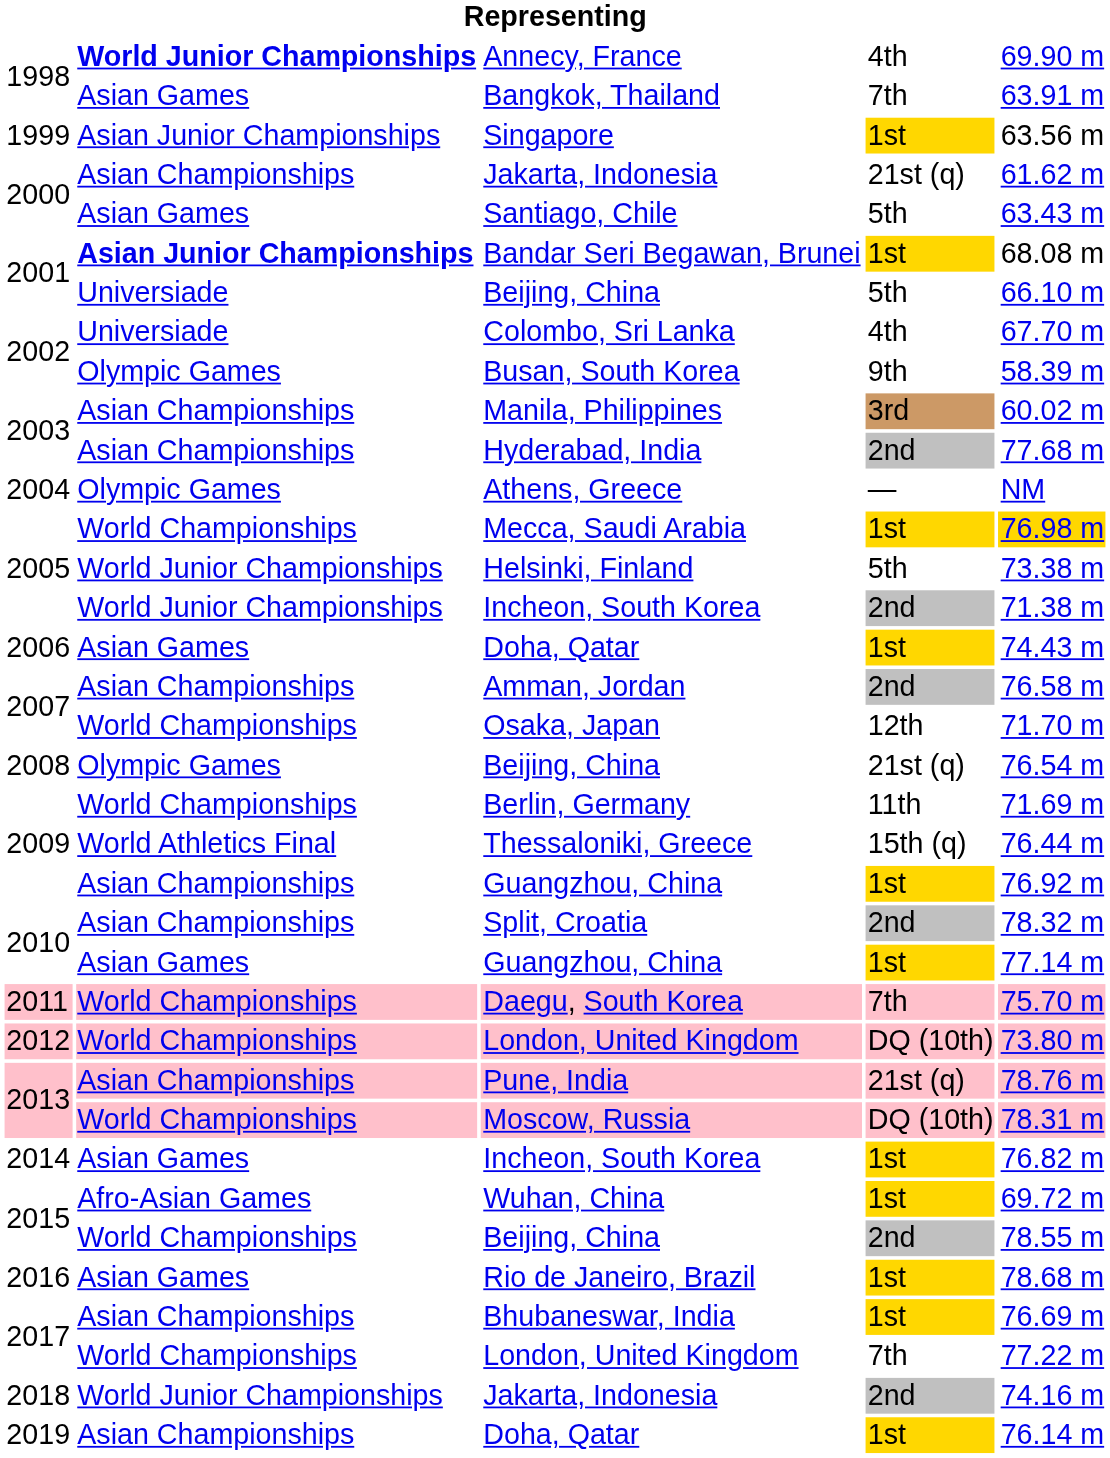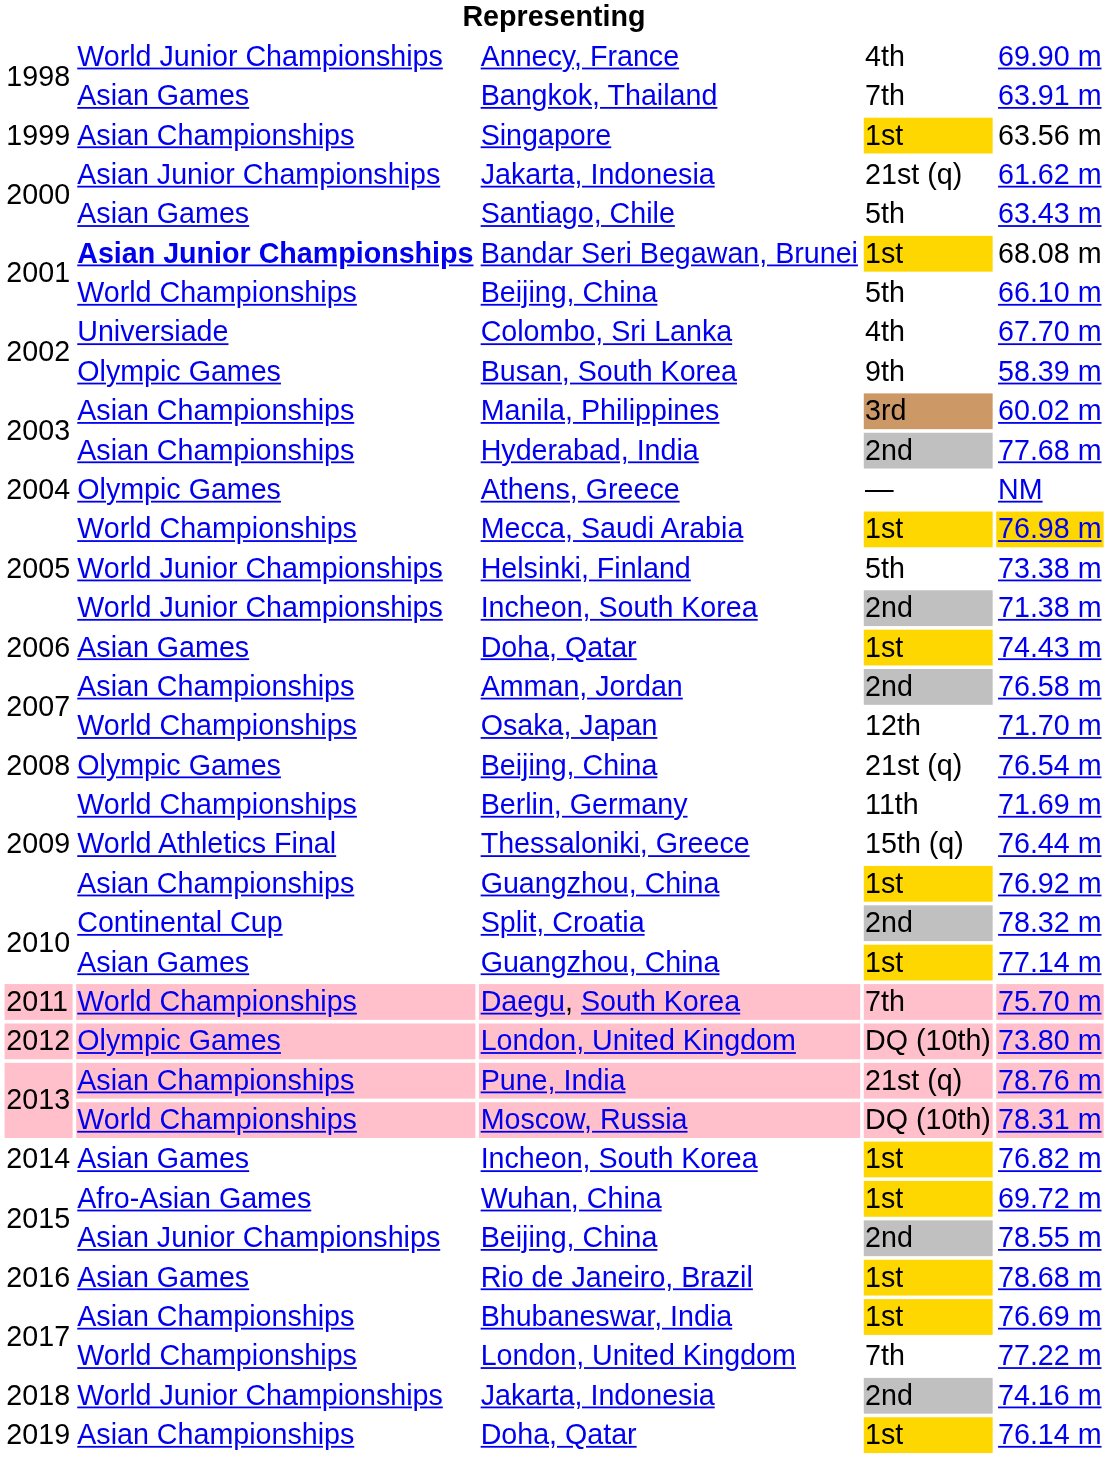 <table>
 <tr>
 <th colspan="5">Representing </th>
 </tr>
 <tr>
 <td rowspan=2>1998</td>
-<td><strong><a href='#'>World Junior Championships</a></strong></td>
+<td><a href='#'>World Junior Championships</a></td>
 <td><a href='#'>Annecy, France</a></td>
 <td>4th</td>
 <td><a href='#'>69.90 m</a></td>
 </tr>
 <tr>
 <td><a href='#'>Asian Games</a></td>
 <td><a href='#'>Bangkok, Thailand</a></td>
 <td>7th</td>
 <td><a href='#'>63.91 m</a></td>
 </tr>
 <tr>
 <td>1999</td>
-<td><a href='#'>Asian Junior Championships</a></td>
+<td><a href='#'>Asian Championships</a></td>
 <td><a href='#'>Singapore</a></td>
 <td bgcolor=gold>1st</td>
 <td>63.56 m</td>
 </tr>
 <tr>
 <td rowspan=2>2000</td>
-<td><a href='#'>Asian Championships</a></td>
+<td><a href='#'>Asian Junior Championships</a></td>
 <td><a href='#'>Jakarta, Indonesia</a></td>
 <td>21st (q)</td>
 <td><a href='#'>61.62 m</a></td>
 </tr>
 <tr>
 <td><a href='#'>Asian Games</a></td>
 <td><a href='#'>Santiago, Chile</a></td>
 <td>5th</td>
 <td><a href='#'>63.43 m</a></td>
 </tr>
 <tr>
 <td rowspan=2>2001</td>
 <td><strong><a href='#'>Asian Junior Championships</a></strong></td>
 <td><a href='#'>Bandar Seri Begawan, Brunei</a></td>
 <td bgcolor=gold>1st</td>
 <td>68.08 m</td>
 </tr>
 <tr>
-<td><a href='#'>Universiade</a></td>
+<td><a href='#'>World Championships</a></td>
 <td><a href='#'>Beijing, China</a></td>
 <td>5th</td>
 <td><a href='#'>66.10 m</a></td>
 </tr>
 <tr>
 <td rowspan=2>2002</td>
 <td><a href='#'>Universiade</a></td>
 <td><a href='#'>Colombo, Sri Lanka</a></td>
 <td>4th</td>
 <td><a href='#'>67.70 m</a></td>
 </tr>
 <tr>
 <td><a href='#'>Olympic Games</a></td>
 <td><a href='#'>Busan, South Korea</a></td>
 <td>9th</td>
 <td><a href='#'>58.39 m</a></td>
 </tr>
 <tr>
 <td rowspan=2>2003</td>
 <td><a href='#'>Asian Championships</a></td>
 <td><a href='#'>Manila, Philippines</a></td>
 <td bgcolor="cc9966">3rd</td>
 <td><a href='#'>60.02 m</a></td>
 </tr>
 <tr>
 <td><a href='#'>Asian Championships</a></td>
 <td><a href='#'>Hyderabad, India</a></td>
 <td bgcolor="silver">2nd</td>
 <td><a href='#'>77.68 m</a></td>
 </tr>
 <tr>
 <td>2004</td>
 <td><a href='#'>Olympic Games</a></td>
 <td><a href='#'>Athens, Greece</a></td>
 <td>—</td>
 <td><a href='#'>NM</a></td>
 </tr>
 <tr>
 <td rowspan=3>2005</td>
 <td><a href='#'>World Championships</a></td>
 <td><a href='#'>Mecca, Saudi Arabia</a></td>
 <td bgcolor="gold">1st</td>
 <td style="background: gold;"><a href='#'>76.98 m</a></td>
 </tr>
 <tr>
 <td><a href='#'>World Junior Championships</a></td>
 <td><a href='#'>Helsinki, Finland</a></td>
 <td>5th</td>
 <td><a href='#'>73.38 m</a></td>
 </tr>
 <tr>
 <td><a href='#'>World Junior Championships</a></td>
 <td><a href='#'>Incheon, South Korea</a></td>
 <td bgcolor="silver">2nd</td>
 <td><a href='#'>71.38 m</a></td>
 </tr>
 <tr>
 <td>2006</td>
 <td><a href='#'>Asian Games</a></td>
 <td><a href='#'>Doha, Qatar</a></td>
 <td bgcolor="gold">1st</td>
 <td><a href='#'>74.43 m</a></td>
 </tr>
 <tr>
 <td rowspan=2>2007</td>
 <td><a href='#'>Asian Championships</a></td>
 <td><a href='#'>Amman, Jordan</a></td>
 <td bgcolor="silver">2nd</td>
 <td><a href='#'>76.58 m</a></td>
 </tr>
 <tr>
 <td><a href='#'>World Championships</a></td>
 <td><a href='#'>Osaka, Japan</a></td>
 <td>12th</td>
 <td><a href='#'>71.70 m</a></td>
 </tr>
 <tr>
 <td>2008</td>
 <td><a href='#'>Olympic Games</a></td>
 <td><a href='#'>Beijing, China</a></td>
 <td>21st (q)</td>
 <td><a href='#'>76.54 m</a></td>
 </tr>
 <tr>
 <td rowspan=3>2009</td>
 <td><a href='#'>World Championships</a></td>
 <td><a href='#'>Berlin, Germany</a></td>
 <td>11th</td>
 <td><a href='#'>71.69 m</a></td>
 </tr>
 <tr>
 <td><a href='#'>World Athletics Final</a></td>
 <td><a href='#'>Thessaloniki, Greece</a></td>
 <td>15th (q)</td>
 <td><a href='#'>76.44 m</a></td>
 </tr>
 <tr>
 <td><a href='#'>Asian Championships</a></td>
 <td><a href='#'>Guangzhou, China</a></td>
 <td bgcolor="gold">1st</td>
 <td><a href='#'>76.92 m</a></td>
 </tr>
 <tr>
 <td rowspan=2>2010</td>
-<td><a href='#'>Asian Championships</a></td>
+<td><a href='#'>Continental Cup</a></td>
 <td><a href='#'>Split, Croatia</a></td>
 <td bgcolor=silver>2nd</td>
 <td><a href='#'>78.32 m</a></td>
 </tr>
 <tr>
 <td><a href='#'>Asian Games</a></td>
 <td><a href='#'>Guangzhou, China</a></td>
 <td bgcolor="gold">1st</td>
 <td><a href='#'>77.14 m</a></td>
 </tr>
 <tr bgcolor=pink>
 <td>2011</td>
 <td><a href='#'>World Championships</a></td>
 <td><a href='#'>Daegu</a>, <a href='#'>South Korea</a></td>
 <td>7th</td>
 <td><a href='#'>75.70 m</a></td>
 </tr>
 <tr bgcolor=pink>
 <td>2012</td>
-<td><a href='#'>World Championships</a></td>
+<td><a href='#'>Olympic Games</a></td>
 <td><a href='#'>London, United Kingdom</a></td>
 <td>DQ (10th)</td>
 <td><a href='#'>73.80 m</a></td>
 </tr>
 <tr bgcolor=pink>
 <td rowspan=2>2013</td>
 <td><a href='#'>Asian Championships</a></td>
 <td><a href='#'>Pune, India</a></td>
 <td>21st (q)</td>
 <td><a href='#'>78.76 m</a></td>
 </tr>
 <tr bgcolor=pink>
 <td><a href='#'>World Championships</a></td>
 <td><a href='#'>Moscow, Russia</a></td>
 <td>DQ (10th)</td>
 <td><a href='#'>78.31 m</a></td>
 </tr>
 <tr>
 <td>2014</td>
 <td><a href='#'>Asian Games</a></td>
 <td><a href='#'>Incheon, South Korea</a></td>
 <td bgcolor="gold">1st</td>
 <td><a href='#'>76.82 m</a></td>
 </tr>
 <tr>
 <td rowspan=2>2015</td>
 <td><a href='#'>Afro-Asian Games</a></td>
 <td><a href='#'>Wuhan, China</a></td>
 <td bgcolor="gold">1st</td>
 <td><a href='#'>69.72 m</a></td>
 </tr>
 <tr>
-<td><a href='#'>World Championships</a></td>
+<td><a href='#'>Asian Junior Championships</a></td>
 <td><a href='#'>Beijing, China</a></td>
 <td bgcolor="silver">2nd</td>
 <td><a href='#'>78.55 m</a></td>
 </tr>
 <tr>
 <td>2016</td>
 <td><a href='#'>Asian Games</a></td>
 <td><a href='#'>Rio de Janeiro, Brazil</a></td>
 <td bgcolor="gold">1st</td>
 <td><a href='#'>78.68 m</a></td>
 </tr>
 <tr>
 <td rowspan=2>2017</td>
 <td><a href='#'>Asian Championships</a></td>
 <td><a href='#'>Bhubaneswar, India</a></td>
 <td bgcolor=gold>1st</td>
 <td><a href='#'>76.69 m</a></td>
 </tr>
 <tr>
 <td><a href='#'>World Championships</a></td>
 <td><a href='#'>London, United Kingdom</a></td>
 <td>7th</td>
 <td><a href='#'>77.22 m</a></td>
 </tr>
 <tr>
 <td>2018</td>
 <td><a href='#'>World Junior Championships</a></td>
 <td><a href='#'>Jakarta, Indonesia</a></td>
 <td bgcolor=silver>2nd</td>
 <td><a href='#'>74.16 m</a></td>
 </tr>
 <tr>
 <td>2019</td>
 <td><a href='#'>Asian Championships</a></td>
 <td><a href='#'>Doha, Qatar</a></td>
 <td bgcolor=gold>1st</td>
 <td><a href='#'>76.14 m</a></td>
 </tr>
 </table>
